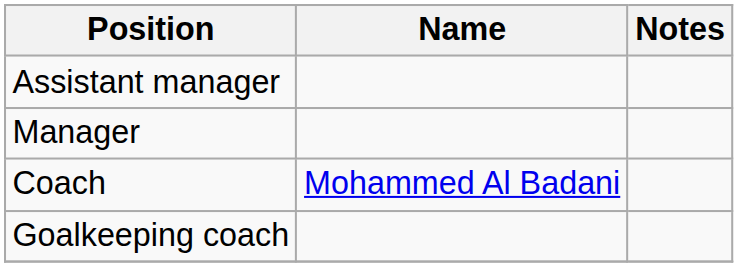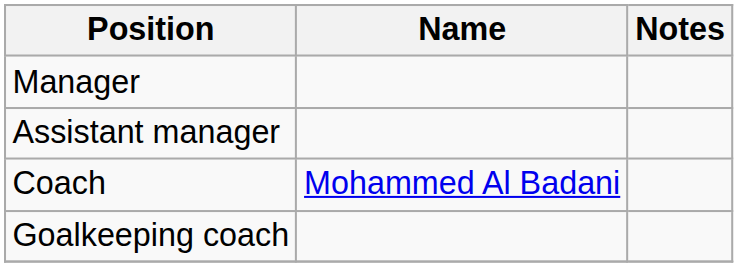 <table class="wikitable">
 <tr>
 <th>Position</th>
 <th>Name</th>
 <th>Notes</th>
 </tr>
 <tr>
-<td>Assistant manager</td>
+<td>Manager</td>
 <td></td>
 <td></td>
 </tr>
 <tr>
-<td>Manager</td>
+<td>Assistant manager</td>
 <td></td>
 <td></td>
 </tr>
 <tr>
 <td>Coach</td>
 <td> <a href='#'>Mohammed Al Badani</a></td>
 <td></td>
 </tr>
 <tr>
 <td>Goalkeeping coach</td>
 <td></td>
 <td></td>
 </tr>
 <tr>
 </tr>
 </table>
